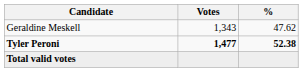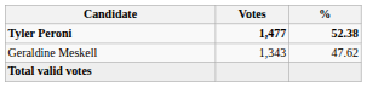 <table style="width:475px;" class="wikitable">
 <tr>
 <th align="center">Candidate</th>
 <th align="center">Votes</th>
 <th align="center">%</th>
 </tr>
 <tr>
+<td align="left"><strong>Tyler Peroni</strong></td>
+<td align="right"><strong>1,477</strong></td>
+<td align="right"><strong>52.38</strong></td>
+</tr>
+<tr>
 <td align="left">Geraldine Meskell</td>
 <td align="right">1,343</td>
 <td align="right">47.62</td>
-</tr>
-<tr>
-<td align="left"><strong>Tyler Peroni</strong></td>
-<td align="right"><strong>1,477</strong></td>
-<td align="right"><strong>52.38</strong></td>
 </tr>
 <tr bgcolor="#EEEEEE">
 <td align="left"><strong>Total valid votes</strong></td>
 <td align="right"></td>
 <td align="right"></td>
 </tr>
 </table>
